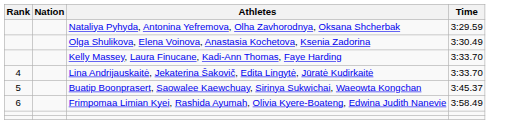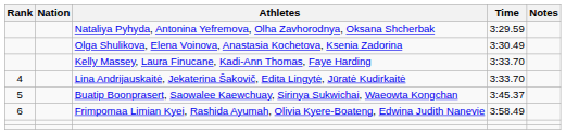 <table class="wikitable sortable" style="text-align:center">
 <tr>
 <th>Rank</th>
 <th>Nation</th>
 <th>Athletes</th>
 <th>Time</th>
+<th>Notes</th>
 </tr>
 <tr>
 <td></td>
 <td align=left></td>
 <td align=left><a href='#'>Nataliya Pyhyda</a>, <a href='#'>Antonina Yefremova</a>, <a href='#'>Olha Zavhorodnya</a>, <a href='#'>Oksana Shcherbak</a></td>
 <td>3:29.59</td>
+<td></td>
 </tr>
 <tr>
 <td></td>
 <td align=left></td>
 <td align=left><a href='#'>Olga Shulikova</a>, <a href='#'>Elena Voinova</a>, <a href='#'>Anastasia Kochetova</a>, <a href='#'>Ksenia Zadorina</a></td>
 <td>3:30.49</td>
+<td></td>
 </tr>
 <tr>
 <td></td>
 <td align=left></td>
 <td align=left><a href='#'>Kelly Massey</a>, <a href='#'>Laura Finucane</a>, <a href='#'>Kadi-Ann Thomas</a>, <a href='#'>Faye Harding</a></td>
 <td>3:33.70</td>
+<td></td>
 </tr>
 <tr>
 <td>4</td>
 <td align=left></td>
 <td align=left><a href='#'>Lina Andrijauskaitė</a>, <a href='#'>Jekaterina Šakovič</a>, <a href='#'>Edita Lingytė</a>, <a href='#'>Jūratė Kudirkaitė</a></td>
 <td>3:33.70</td>
+<td></td>
 </tr>
 <tr>
 <td>5</td>
 <td align=left></td>
 <td align=left><a href='#'>Buatip Boonprasert</a>, <a href='#'>Saowalee Kaewchuay</a>, <a href='#'>Sirinya Sukwichai</a>, <a href='#'>Waeowta Kongchan</a></td>
 <td>3:45.37</td>
+<td></td>
 </tr>
 <tr>
 <td>6</td>
 <td align=left></td>
 <td align=left><a href='#'>Frimpomaa Limian Kyei</a>, <a href='#'>Rashida Ayumah</a>, <a href='#'>Olivia Kyere-Boateng</a>, <a href='#'>Edwina Judith Nanevie</a></td>
 <td>3:58.49</td>
-</tr>
-<tr>
-<td></td>
-<td align=left></td>
-<td align=left></td>
 <td></td>
 </tr>
 <tr>
 <td></td>
 <td align=left></td>
 <td align=left></td>
 <td></td>
+<td></td>
+</tr>
+<tr>
+<td></td>
+<td align=left></td>
+<td align=left></td>
+<td></td>
+<td></td>
 </tr>
 </table>
